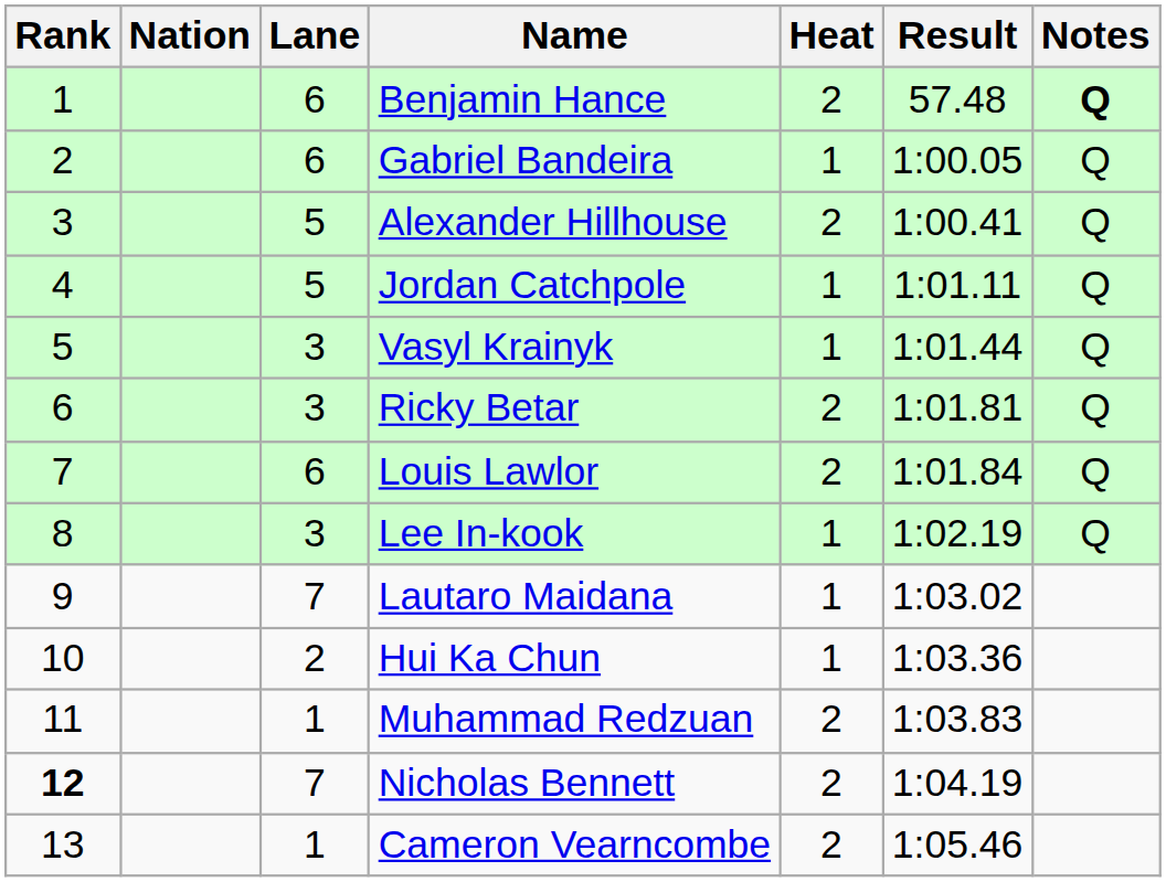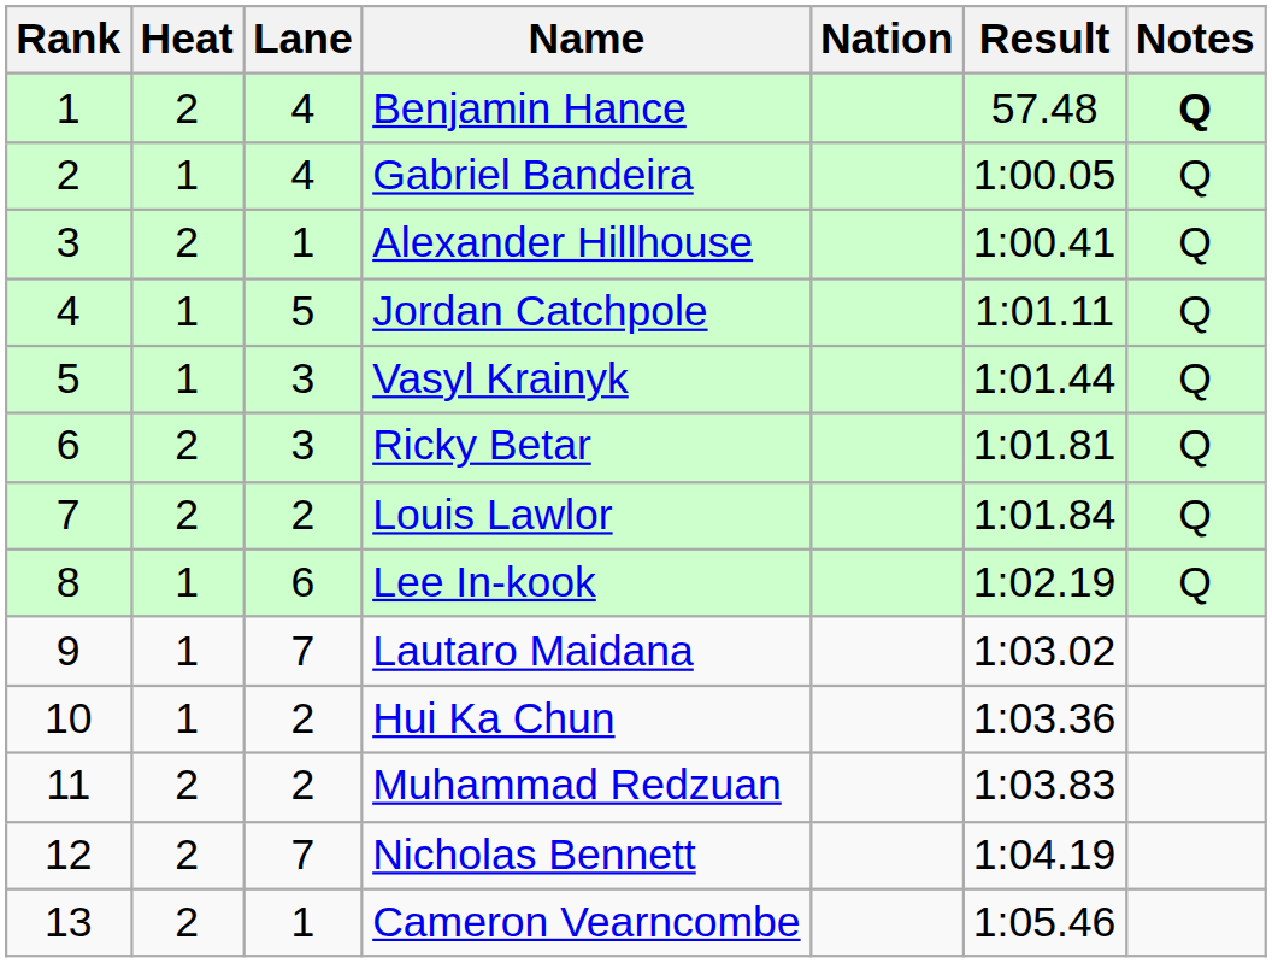 <table class="wikitable sortable" style="text-align:center">
 <tr>
 <th>Rank</th>
-<th>Nation</th>
+<th>Heat</th>
 <th>Lane</th>
 <th>Name</th>
-<th>Heat</th>
+<th>Nation</th>
 <th>Result</th>
 <th>Notes</th>
 </tr>
 <tr bgcolor=ccffcc>
 <td>1</td>
+<td>2</td>
+<td>4</td>
+<td align=left><a href='#'>Benjamin Hance</a></td>
 <td align=left></td>
-<td>6</td>
-<td align=left><a href='#'>Benjamin Hance</a></td>
-<td>2</td>
 <td>57.48</td>
 <td><strong>Q</strong></td>
 </tr>
 <tr bgcolor=ccffcc>
 <td>2</td>
+<td>1</td>
+<td>4</td>
+<td align=left><a href='#'>Gabriel Bandeira</a></td>
 <td align=left></td>
-<td>6</td>
-<td align=left><a href='#'>Gabriel Bandeira</a></td>
-<td>1</td>
 <td>1:00.05</td>
 <td>Q</td>
 </tr>
 <tr bgcolor=ccffcc>
 <td>3</td>
+<td>2</td>
+<td>1</td>
+<td align=left><a href='#'>Alexander Hillhouse</a></td>
 <td align=left></td>
-<td>5</td>
-<td align=left><a href='#'>Alexander Hillhouse</a></td>
-<td>2</td>
 <td>1:00.41</td>
 <td>Q</td>
 </tr>
 <tr bgcolor=ccffcc>
 <td>4</td>
-<td align=left></td>
+<td>1</td>
 <td>5</td>
 <td align=left><a href='#'>Jordan Catchpole</a></td>
-<td>1</td>
+<td align=left></td>
 <td>1:01.11</td>
 <td>Q</td>
 </tr>
 <tr bgcolor=ccffcc>
 <td>5</td>
-<td align=left></td>
+<td>1</td>
 <td>3</td>
 <td align=left><a href='#'>Vasyl Krainyk</a></td>
-<td>1</td>
+<td align=left></td>
 <td>1:01.44</td>
 <td>Q</td>
 </tr>
 <tr bgcolor=ccffcc>
 <td>6</td>
-<td align=left></td>
+<td>2</td>
 <td>3</td>
 <td align=left><a href='#'>Ricky Betar</a></td>
-<td>2</td>
+<td align=left></td>
 <td>1:01.81</td>
 <td>Q</td>
 </tr>
 <tr bgcolor=ccffcc>
 <td>7</td>
+<td>2</td>
+<td>2</td>
+<td align=left><a href='#'>Louis Lawlor</a></td>
 <td align=left></td>
-<td>6</td>
-<td align=left><a href='#'>Louis Lawlor</a></td>
-<td>2</td>
 <td>1:01.84</td>
 <td>Q</td>
 </tr>
 <tr bgcolor=ccffcc>
 <td>8</td>
+<td>1</td>
+<td>6</td>
+<td align=left><a href='#'>Lee In-kook</a></td>
 <td align=left></td>
-<td>3</td>
-<td align=left><a href='#'>Lee In-kook</a></td>
-<td>1</td>
 <td>1:02.19</td>
 <td>Q</td>
 </tr>
 <tr>
 <td>9</td>
-<td align=left></td>
+<td>1</td>
 <td>7</td>
 <td align=left><a href='#'>Lautaro Maidana</a></td>
-<td>1</td>
+<td align=left></td>
 <td>1:03.02</td>
 <td></td>
 </tr>
 <tr>
 <td>10</td>
-<td align=left></td>
+<td>1</td>
 <td>2</td>
 <td align=left><a href='#'>Hui Ka Chun</a></td>
-<td>1</td>
+<td align=left></td>
 <td>1:03.36</td>
 <td></td>
 </tr>
 <tr>
 <td>11</td>
+<td>2</td>
+<td>2</td>
+<td align=left><a href='#'>Muhammad Redzuan</a></td>
 <td align=left></td>
-<td>1</td>
-<td align=left><a href='#'>Muhammad Redzuan</a></td>
-<td>2</td>
 <td>1:03.83</td>
 <td></td>
 </tr>
 <tr>
-<td><strong>12</strong></td>
-<td align=left></td>
+<td>12</td>
+<td>2</td>
 <td>7</td>
 <td align=left><a href='#'>Nicholas Bennett</a></td>
-<td>2</td>
+<td align=left></td>
 <td>1:04.19</td>
 <td></td>
 </tr>
 <tr>
 <td>13</td>
-<td align=left></td>
+<td>2</td>
 <td>1</td>
 <td align=left><a href='#'>Cameron Vearncombe</a></td>
-<td>2</td>
+<td align=left></td>
 <td>1:05.46</td>
 <td></td>
 </tr>
 </table>
